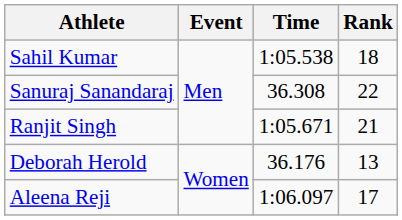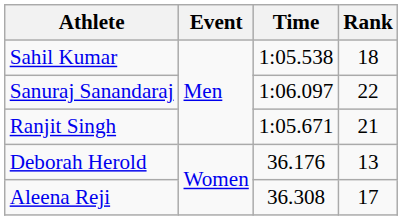 <table class=wikitable style=font-size:90%;text-align:center;>
 <tr>
 <th>Athlete</th>
 <th>Event</th>
 <th>Time</th>
 <th>Rank</th>
 </tr>
 <tr>
 <td align=left><a href='#'>Sahil Kumar</a></td>
 <td align=left rowspan="3"><a href='#'>Men</a></td>
 <td>1:05.538</td>
 <td>18</td>
 </tr>
 <tr>
 <td align=left><a href='#'>Sanuraj Sanandaraj</a></td>
-<td>36.308</td>
+<td>1:06.097</td>
 <td>22</td>
 </tr>
 <tr>
 <td align=left><a href='#'>Ranjit Singh</a></td>
 <td>1:05.671</td>
 <td>21</td>
 </tr>
 <tr>
 <td align=left><a href='#'>Deborah Herold</a></td>
 <td align=left rowspan="2"><a href='#'>Women</a></td>
 <td>36.176</td>
 <td>13</td>
 </tr>
 <tr>
 <td align=left><a href='#'>Aleena Reji</a></td>
-<td>1:06.097</td>
+<td>36.308</td>
 <td>17</td>
 </tr>
 </table>
